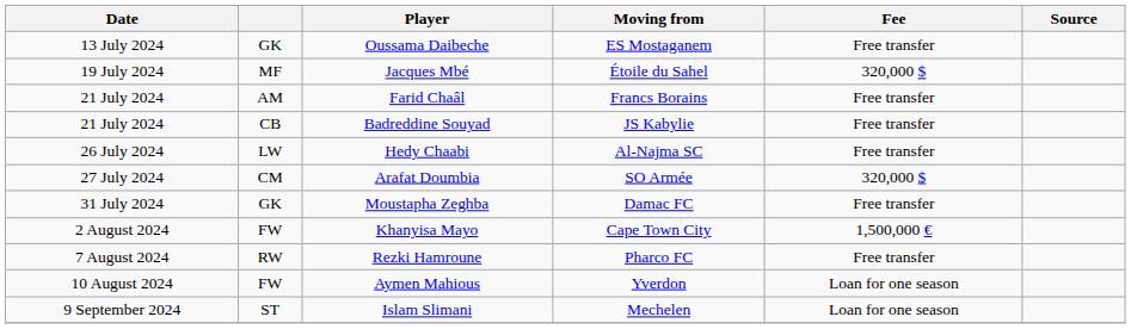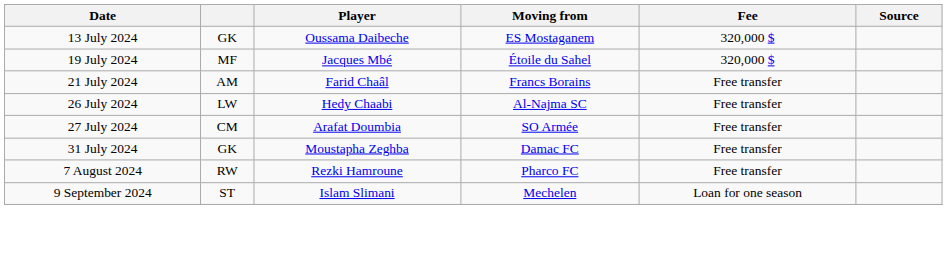 <table class="wikitable sortable" style="width:75%; text-align:center; font-size:85%; text-align:centre;">
 <tr>
 <th>Date</th>
 <th></th>
 <th>Player</th>
 <th>Moving from</th>
 <th>Fee</th>
 <th>Source</th>
 </tr>
 <tr>
 <td>13 July 2024</td>
 <td>GK</td>
 <td> <a href='#'>Oussama Daibeche</a></td>
 <td><a href='#'>ES Mostaganem</a></td>
-<td>Free transfer</td>
+<td>320,000 <a href='#'>$</a></td>
 <td></td>
 </tr>
 <tr>
 <td>19 July 2024</td>
 <td>MF</td>
 <td> <a href='#'>Jacques Mbé</a></td>
 <td> <a href='#'>Étoile du Sahel</a></td>
 <td>320,000 <a href='#'>$</a></td>
 <td></td>
 </tr>
 <tr>
 <td>21 July 2024</td>
 <td>AM</td>
 <td> <a href='#'>Farid Chaâl</a></td>
 <td> <a href='#'>Francs Borains</a></td>
 <td>Free transfer</td>
 <td></td>
 </tr>
 <tr>
-<td>21 July 2024</td>
-<td>CB</td>
-<td> <a href='#'>Badreddine Souyad</a></td>
-<td><a href='#'>JS Kabylie</a></td>
-<td>Free transfer</td>
-<td></td>
-</tr>
-<tr>
 <td>26 July 2024</td>
 <td>LW</td>
 <td> <a href='#'>Hedy Chaabi</a></td>
 <td> <a href='#'>Al-Najma SC</a></td>
 <td>Free transfer</td>
 <td></td>
 </tr>
 <tr>
 <td>27 July 2024</td>
 <td>CM</td>
 <td> <a href='#'>Arafat Doumbia</a></td>
 <td> <a href='#'>SO Armée</a></td>
-<td>320,000 <a href='#'>$</a></td>
+<td>Free transfer</td>
 <td></td>
 </tr>
 <tr>
 <td>31 July 2024</td>
 <td>GK</td>
 <td> <a href='#'>Moustapha Zeghba</a></td>
 <td> <a href='#'>Damac FC</a></td>
 <td>Free transfer</td>
 <td></td>
 </tr>
 <tr>
-<td>2 August 2024</td>
-<td>FW</td>
-<td> <a href='#'>Khanyisa Mayo</a></td>
-<td> <a href='#'>Cape Town City</a></td>
-<td>1,500,000 <a href='#'>€</a></td>
-<td></td>
-</tr>
-<tr>
 <td>7 August 2024</td>
 <td>RW</td>
 <td> <a href='#'>Rezki Hamroune</a></td>
 <td> <a href='#'>Pharco FC</a></td>
 <td>Free transfer</td>
-<td></td>
-</tr>
-<tr>
-<td>10 August 2024</td>
-<td>FW</td>
-<td> <a href='#'>Aymen Mahious</a></td>
-<td> <a href='#'>Yverdon</a></td>
-<td>Loan for one season</td>
 <td></td>
 </tr>
 <tr>
 <td>9 September 2024</td>
 <td>ST</td>
 <td> <a href='#'>Islam Slimani</a></td>
 <td> <a href='#'>Mechelen</a></td>
 <td>Loan for one season</td>
 <td></td>
 </tr>
 <tr>
 </tr>
 </table>
